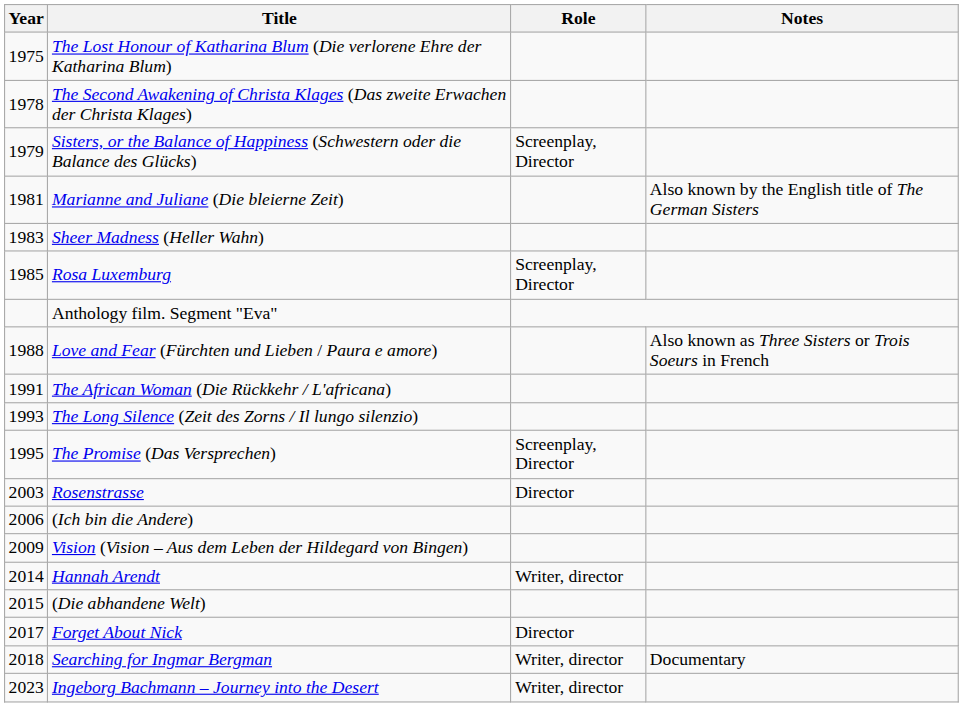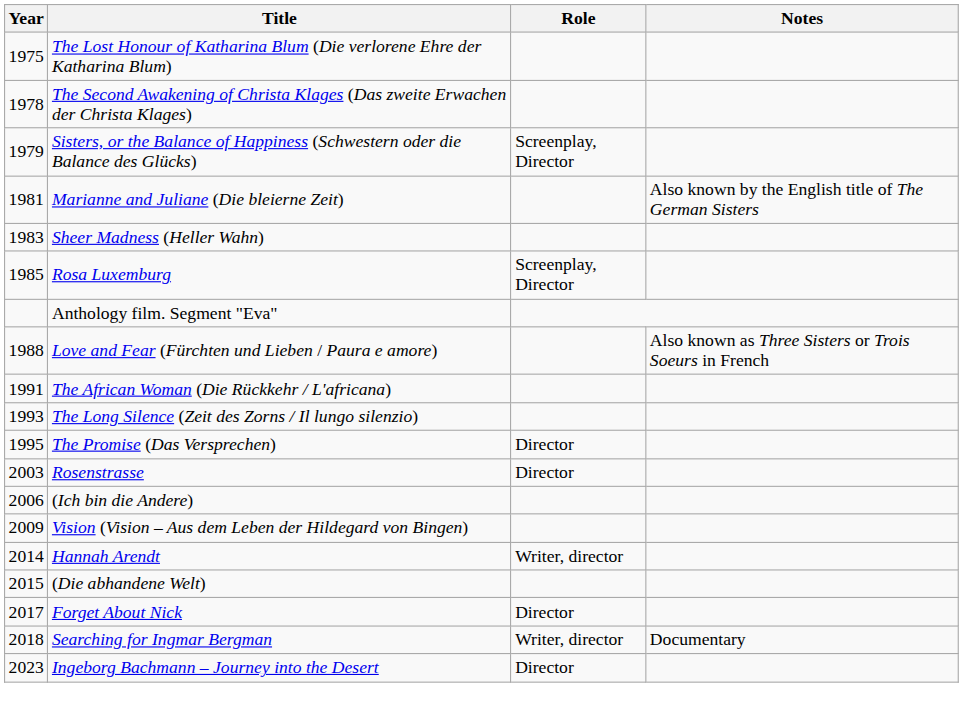 <table class="wikitable">
 <tr>
 <th>Year</th>
 <th>Title</th>
 <th>Role</th>
 <th>Notes</th>
 </tr>
 <tr>
 <td>1975</td>
 <td><em><a href='#'>The Lost Honour of Katharina Blum</a></em> (<em>Die verlorene Ehre der Katharina Blum</em>)</td>
 <td></td>
 <td></td>
 </tr>
 <tr>
 <td>1978</td>
 <td><em><a href='#'>The Second Awakening of Christa Klages</a></em> (<em>Das zweite Erwachen der Christa Klages</em>)</td>
 <td></td>
 <td></td>
 </tr>
 <tr>
 <td>1979</td>
 <td><em><a href='#'>Sisters, or the Balance of Happiness</a></em> (<em>Schwestern oder die Balance des Glücks</em>)</td>
 <td>Screenplay, Director</td>
 <td></td>
 </tr>
 <tr>
 <td>1981</td>
 <td><em><a href='#'>Marianne and Juliane</a></em> (<em>Die bleierne Zeit</em>)</td>
 <td></td>
 <td>Also known by the English title of <em>The German Sisters</em></td>
 </tr>
 <tr>
 <td>1983</td>
 <td><em><a href='#'>Sheer Madness</a></em> (<em>Heller Wahn</em>)</td>
 <td></td>
 <td></td>
 </tr>
 <tr>
 <td>1985</td>
 <td><em><a href='#'>Rosa Luxemburg</a></em></td>
 <td>Screenplay, Director</td>
 <td></td>
 </tr>
 <tr>
 <td></td>
 <td>Anthology film. Segment "Eva"</td>
 </tr>
 <tr>
 <td>1988</td>
 <td><em><a href='#'>Love and Fear</a></em> (<em>Fürchten und Lieben</em> / <em>Paura e amore</em>)</td>
 <td></td>
 <td>Also known as <em>Three Sisters</em> or <em>Trois Soeurs</em> in French</td>
 </tr>
 <tr>
 <td>1991</td>
 <td><em><a href='#'>The African Woman</a></em> (<em>Die Rückkehr / L'africana</em>)</td>
 <td></td>
 <td></td>
 </tr>
 <tr>
 <td>1993</td>
 <td><em><a href='#'>The Long Silence</a></em> (<em>Zeit des Zorns / Il lungo silenzio</em>)</td>
 <td></td>
 <td></td>
 </tr>
 <tr>
 <td>1995</td>
 <td><em><a href='#'>The Promise</a></em> (<em>Das Versprechen</em>)</td>
-<td>Screenplay, Director</td>
+<td>Director</td>
 <td></td>
 </tr>
 <tr>
 <td>2003</td>
 <td><em><a href='#'>Rosenstrasse</a></em></td>
 <td>Director</td>
 <td></td>
 </tr>
 <tr>
 <td>2006</td>
 <td><em></em> (<em>Ich bin die Andere</em>)</td>
 <td></td>
 <td></td>
 </tr>
 <tr>
 <td>2009</td>
 <td><em><a href='#'>Vision</a></em> (<em>Vision – Aus dem Leben der Hildegard von Bingen</em>)</td>
 <td></td>
 <td></td>
 </tr>
 <tr>
 <td>2014</td>
 <td><em><a href='#'>Hannah Arendt</a></em></td>
 <td>Writer, director</td>
 <td></td>
 </tr>
 <tr>
 <td>2015</td>
 <td><em></em> (<em>Die abhandene Welt</em>)</td>
 <td></td>
 <td></td>
 </tr>
 <tr>
 <td>2017</td>
 <td><em><a href='#'>Forget About Nick</a></em></td>
 <td>Director</td>
 <td></td>
 </tr>
 <tr>
 <td>2018</td>
 <td><em><a href='#'>Searching for Ingmar Bergman</a></em></td>
 <td>Writer, director</td>
 <td>Documentary </td>
 </tr>
 <tr>
 <td>2023</td>
 <td><em><a href='#'>Ingeborg Bachmann – Journey into the Desert</a></em></td>
-<td>Writer, director</td>
+<td>Director</td>
 <td></td>
 </tr>
 </table>
